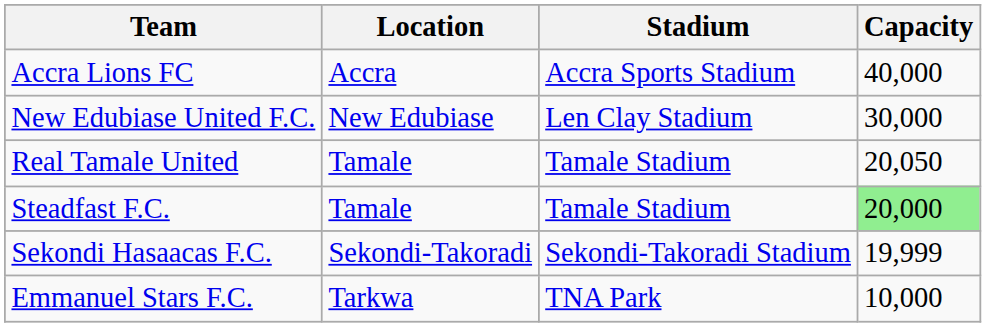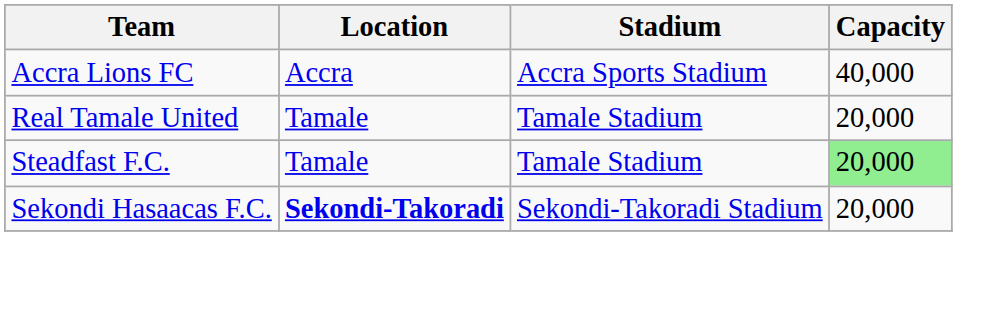 <table class="wikitable sortable">
 <tr>
 <th>Team</th>
 <th>Location</th>
 <th>Stadium</th>
 <th>Capacity</th>
 </tr>
 <tr>
 <td><a href='#'>Accra Lions FC</a></td>
 <td><a href='#'>Accra</a></td>
 <td><a href='#'>Accra Sports Stadium</a></td>
 <td>40,000</td>
 </tr>
 <tr>
-<td><a href='#'>New Edubiase United F.C.</a></td>
-<td><a href='#'>New Edubiase</a></td>
-<td><a href='#'>Len Clay Stadium</a></td>
-<td>30,000</td>
-</tr>
-<tr>
 <td><a href='#'>Real Tamale United</a></td>
 <td><a href='#'>Tamale</a></td>
 <td><a href='#'>Tamale Stadium</a></td>
-<td>20,050</td>
+<td>20,000</td>
 </tr>
 <tr>
 <td><a href='#'>Steadfast F.C.</a></td>
 <td><a href='#'>Tamale</a></td>
 <td><a href='#'>Tamale Stadium</a></td>
 <td style="background: lightgreen;">20,000</td>
 </tr>
 <tr>
 <td><a href='#'>Sekondi Hasaacas F.C.</a></td>
-<td><a href='#'>Sekondi-Takoradi</a></td>
+<td><strong><a href='#'>Sekondi-Takoradi</a></strong></td>
 <td><a href='#'>Sekondi-Takoradi Stadium</a></td>
-<td>19,999</td>
-</tr>
-<tr>
-<td><a href='#'>Emmanuel Stars F.C.</a></td>
-<td><a href='#'>Tarkwa</a></td>
-<td><a href='#'>TNA Park</a></td>
-<td>10,000</td>
+<td>20,000</td>
 </tr>
 </table>
